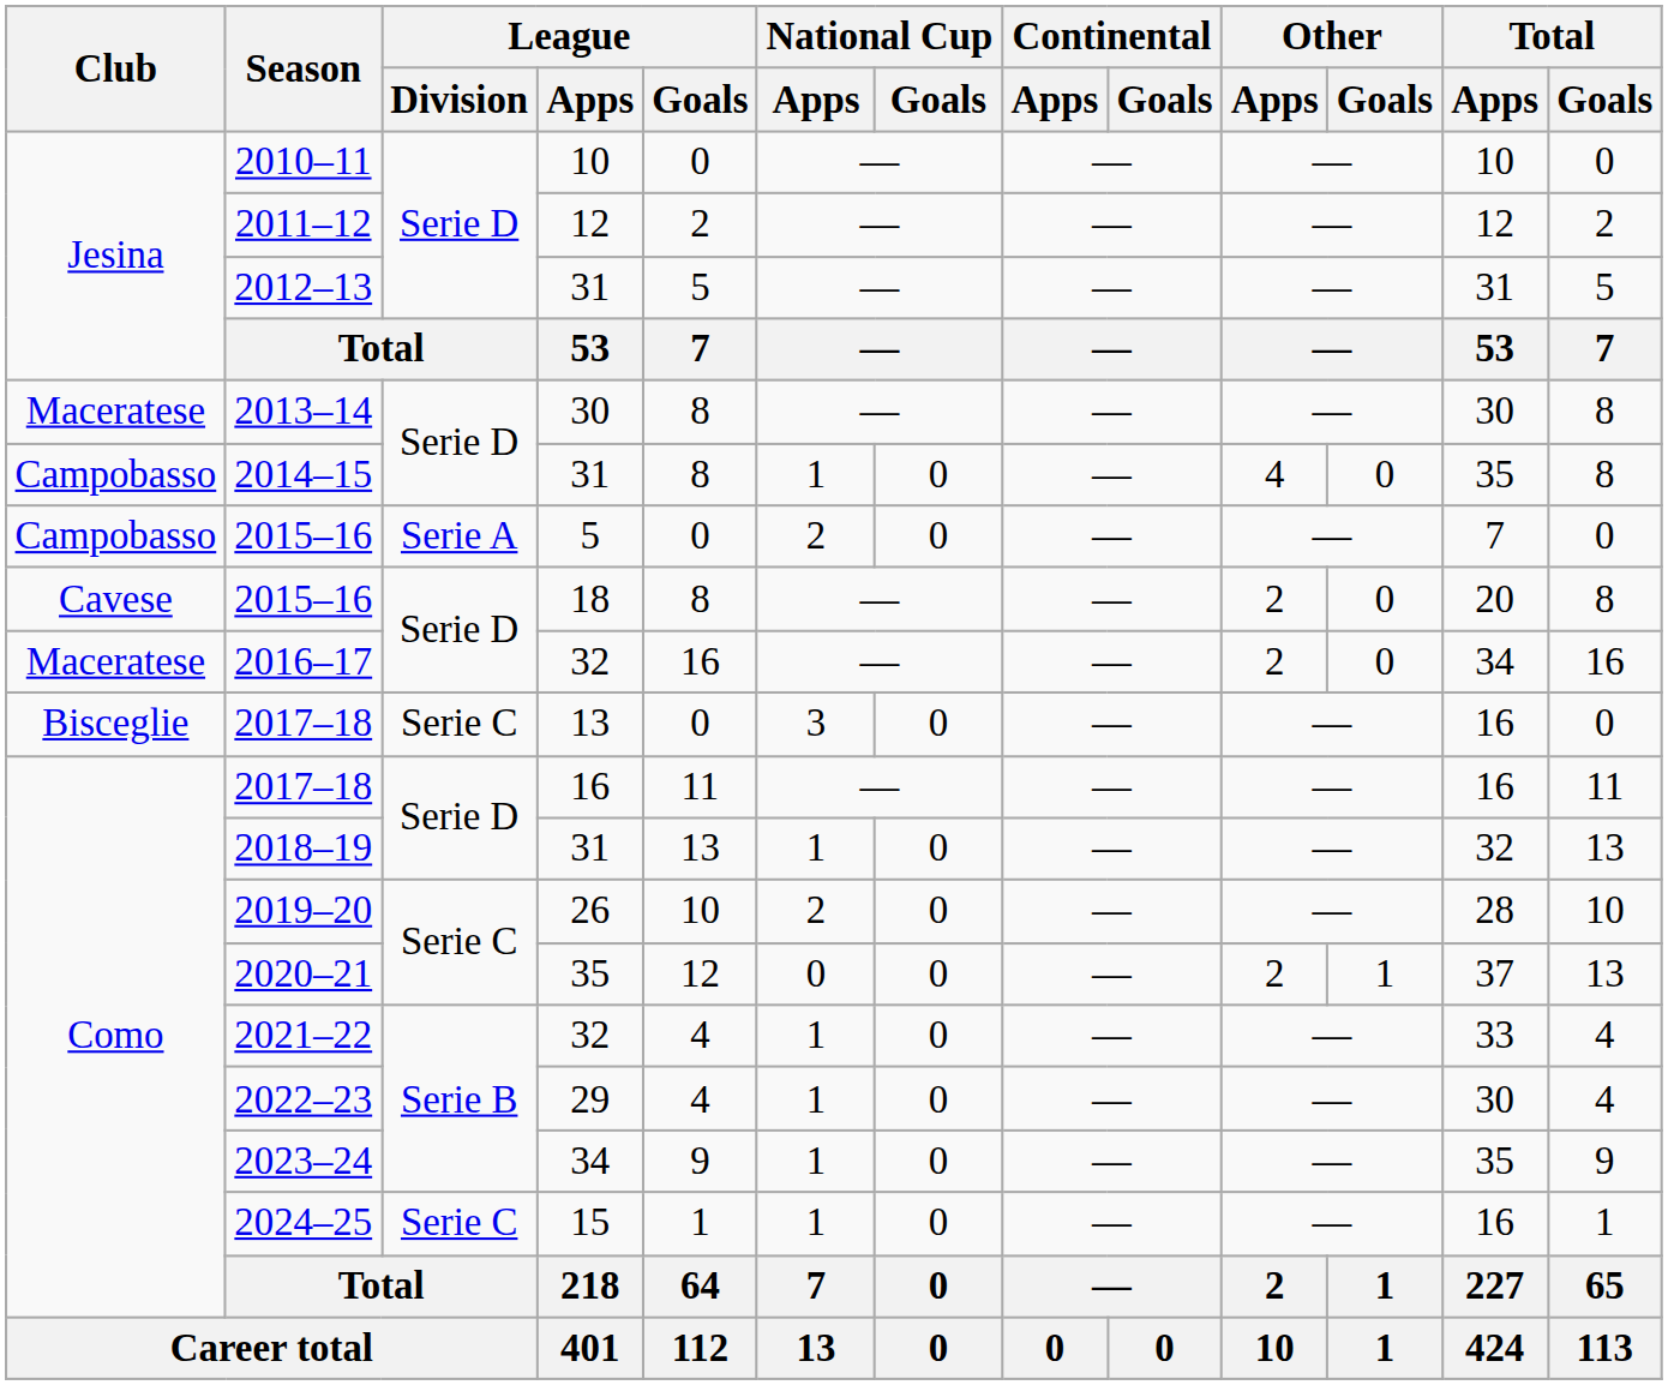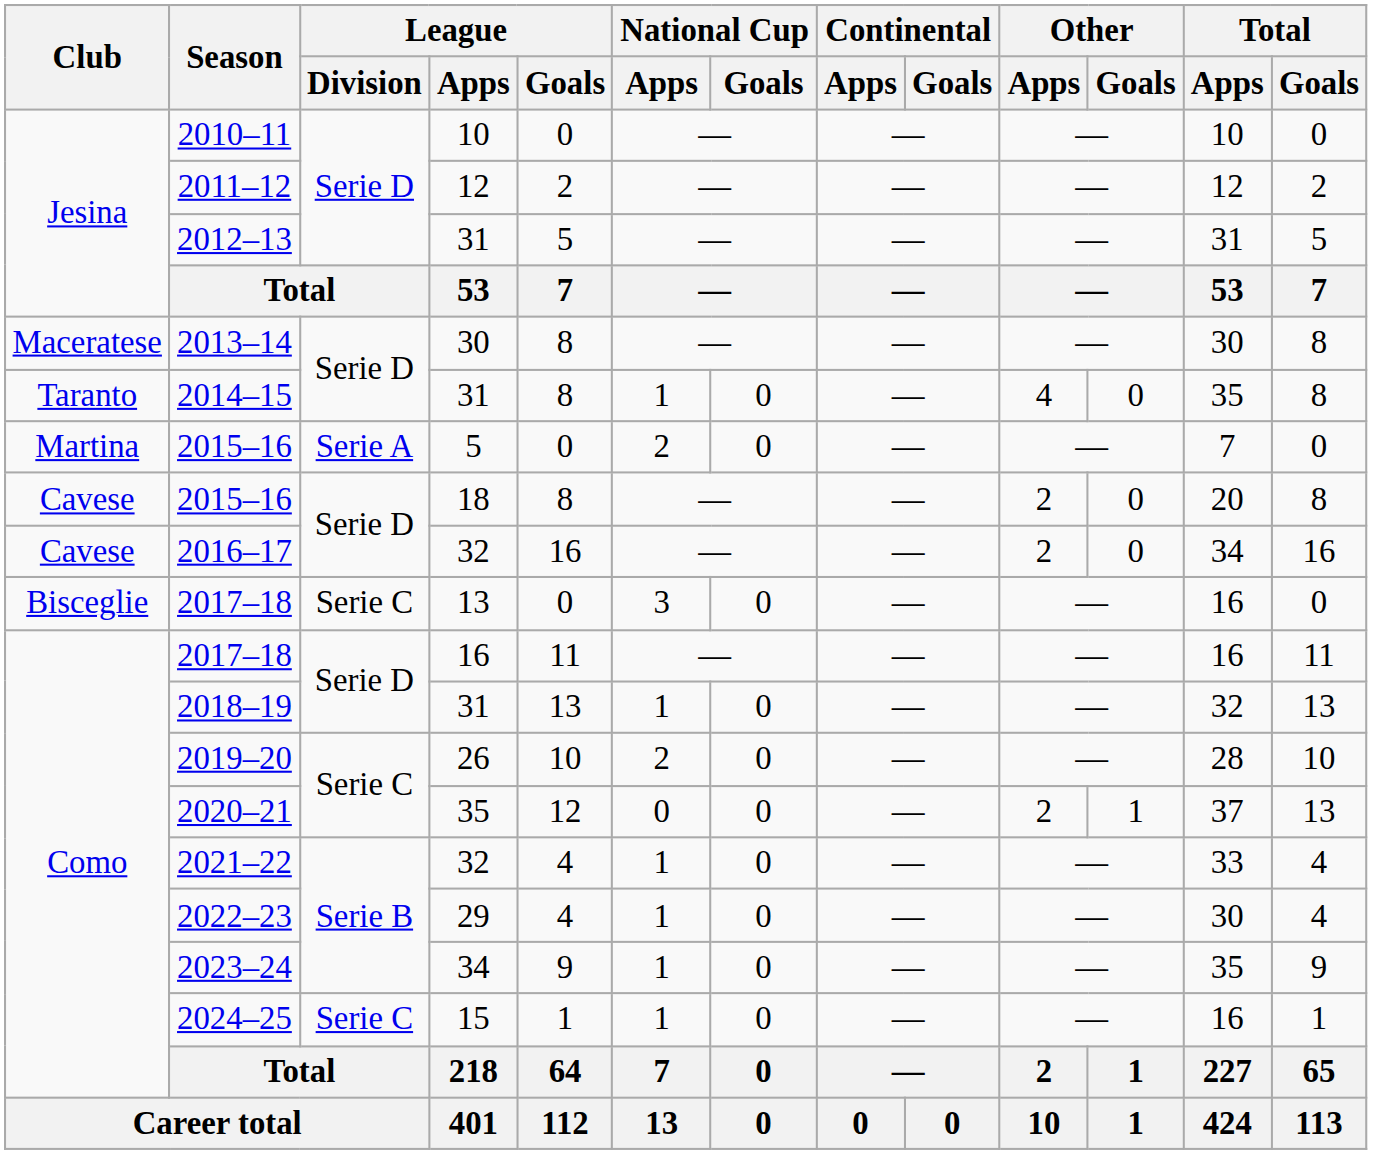 <table class="wikitable" style="text-align: center;">
 <tr>
 <th rowspan="2">Club</th>
 <th rowspan="2">Season</th>
 <th colspan="3">League</th>
 <th colspan="2">National Cup</th>
 <th colspan="2">Continental</th>
 <th colspan="2">Other</th>
 <th colspan="2">Total</th>
 </tr>
 <tr>
 <th>Division</th>
 <th>Apps</th>
 <th>Goals</th>
 <th>Apps</th>
 <th>Goals</th>
 <th>Apps</th>
 <th>Goals</th>
 <th>Apps</th>
 <th>Goals</th>
 <th>Apps</th>
 <th>Goals</th>
 </tr>
 <tr>
 <td rowspan="4"><a href='#'>Jesina</a></td>
 <td><a href='#'>2010–11</a></td>
 <td rowspan="3"><a href='#'>Serie D</a></td>
 <td>10</td>
 <td>0</td>
 <td colspan="2">—</td>
 <td colspan="2">—</td>
 <td colspan="2">—</td>
 <td>10</td>
 <td>0</td>
 </tr>
 <tr>
 <td><a href='#'>2011–12</a></td>
 <td>12</td>
 <td>2</td>
 <td colspan="2">—</td>
 <td colspan="2">—</td>
 <td colspan="2">—</td>
 <td>12</td>
 <td>2</td>
 </tr>
 <tr>
 <td><a href='#'>2012–13</a></td>
 <td>31</td>
 <td>5</td>
 <td colspan="2">—</td>
 <td colspan="2">—</td>
 <td colspan="2">—</td>
 <td>31</td>
 <td>5</td>
 </tr>
 <tr>
 <th colspan="2">Total</th>
 <th>53</th>
 <th>7</th>
 <th colspan="2">—</th>
 <th colspan="2">—</th>
 <th colspan="2">—</th>
 <th>53</th>
 <th>7</th>
 </tr>
 <tr>
 <td><a href='#'>Maceratese</a></td>
 <td><a href='#'>2013–14</a></td>
 <td rowspan="2">Serie D</td>
 <td>30</td>
 <td>8</td>
 <td colspan="2">—</td>
 <td colspan="2">—</td>
 <td colspan="2">—</td>
 <td>30</td>
 <td>8</td>
 </tr>
 <tr>
-<td><a href='#'>Campobasso</a></td>
+<td><a href='#'>Taranto</a></td>
 <td><a href='#'>2014–15</a></td>
 <td>31</td>
 <td>8</td>
 <td>1</td>
 <td>0</td>
 <td colspan="2">—</td>
 <td>4</td>
 <td>0</td>
 <td>35</td>
 <td>8</td>
 </tr>
 <tr>
-<td><a href='#'>Campobasso</a></td>
+<td><a href='#'>Martina</a></td>
 <td><a href='#'>2015–16</a></td>
 <td><a href='#'>Serie A</a></td>
 <td>5</td>
 <td>0</td>
 <td>2</td>
 <td>0</td>
 <td colspan="2">—</td>
 <td colspan="2">—</td>
 <td>7</td>
 <td>0</td>
 </tr>
 <tr>
 <td><a href='#'>Cavese</a></td>
 <td><a href='#'>2015–16</a></td>
 <td rowspan="2">Serie D</td>
 <td>18</td>
 <td>8</td>
 <td colspan="2">—</td>
 <td colspan="2">—</td>
 <td>2</td>
 <td>0</td>
 <td>20</td>
 <td>8</td>
 </tr>
 <tr>
-<td><a href='#'>Maceratese</a></td>
+<td><a href='#'>Cavese</a></td>
 <td><a href='#'>2016–17</a></td>
 <td>32</td>
 <td>16</td>
 <td colspan="2">—</td>
 <td colspan="2">—</td>
 <td>2</td>
 <td>0</td>
 <td>34</td>
 <td>16</td>
 </tr>
 <tr>
 <td><a href='#'>Bisceglie</a></td>
 <td><a href='#'>2017–18</a></td>
 <td>Serie C</td>
 <td>13</td>
 <td>0</td>
 <td>3</td>
 <td>0</td>
 <td colspan="2">—</td>
 <td colspan="2">—</td>
 <td>16</td>
 <td>0</td>
 </tr>
 <tr>
 <td rowspan="9"><a href='#'>Como</a></td>
 <td><a href='#'>2017–18</a></td>
 <td rowspan="2">Serie D</td>
 <td>16</td>
 <td>11</td>
 <td colspan="2">—</td>
 <td colspan="2">—</td>
 <td colspan="2">—</td>
 <td>16</td>
 <td>11</td>
 </tr>
 <tr>
 <td><a href='#'>2018–19</a></td>
 <td>31</td>
 <td>13</td>
 <td>1</td>
 <td>0</td>
 <td colspan="2">—</td>
 <td colspan="2">—</td>
 <td>32</td>
 <td>13</td>
 </tr>
 <tr>
 <td><a href='#'>2019–20</a></td>
 <td rowspan="2">Serie C</td>
 <td>26</td>
 <td>10</td>
 <td>2</td>
 <td>0</td>
 <td colspan="2">—</td>
 <td colspan="2">—</td>
 <td>28</td>
 <td>10</td>
 </tr>
 <tr>
 <td><a href='#'>2020–21</a></td>
 <td>35</td>
 <td>12</td>
 <td>0</td>
 <td>0</td>
 <td colspan="2">—</td>
 <td>2</td>
 <td>1</td>
 <td>37</td>
 <td>13</td>
 </tr>
 <tr>
 <td><a href='#'>2021–22</a></td>
 <td rowspan="3"><a href='#'>Serie B</a></td>
 <td>32</td>
 <td>4</td>
 <td>1</td>
 <td>0</td>
 <td colspan="2">—</td>
 <td colspan="2">—</td>
 <td>33</td>
 <td>4</td>
 </tr>
 <tr>
 <td><a href='#'>2022–23</a></td>
 <td>29</td>
 <td>4</td>
 <td>1</td>
 <td>0</td>
 <td colspan="2">—</td>
 <td colspan="2">—</td>
 <td>30</td>
 <td>4</td>
 </tr>
 <tr>
 <td><a href='#'>2023–24</a></td>
 <td>34</td>
 <td>9</td>
 <td>1</td>
 <td>0</td>
 <td colspan="2">—</td>
 <td colspan="2">—</td>
 <td>35</td>
 <td>9</td>
 </tr>
 <tr>
 <td><a href='#'>2024–25</a></td>
 <td><a href='#'>Serie C</a></td>
 <td>15</td>
 <td>1</td>
 <td>1</td>
 <td>0</td>
 <td colspan="2">—</td>
 <td colspan="2">—</td>
 <td>16</td>
 <td>1</td>
 </tr>
 <tr>
 <th colspan="2">Total</th>
 <th>218</th>
 <th>64</th>
 <th>7</th>
 <th>0</th>
 <th colspan="2">—</th>
 <th>2</th>
 <th>1</th>
 <th>227</th>
 <th>65</th>
 </tr>
 <tr>
 <th colspan="3">Career total</th>
 <th>401</th>
 <th>112</th>
 <th>13</th>
 <th>0</th>
 <th>0</th>
 <th>0</th>
 <th>10</th>
 <th>1</th>
 <th>424</th>
 <th>113</th>
 </tr>
 </table>
